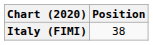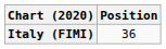 <table class="wikitable sortable plainrowheaders" style="text-align:center">
 <tr>
 <th scope="col">Chart (2020)</th>
 <th scope="col">Position</th>
 </tr>
 <tr>
 <th scope="row">Italy (FIMI)</th>
-<td>38</td>
+<td>36</td>
 </tr>
 </table>
